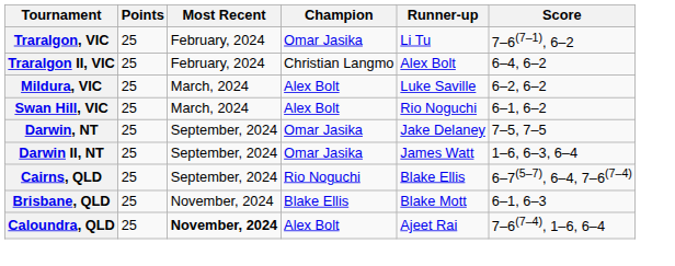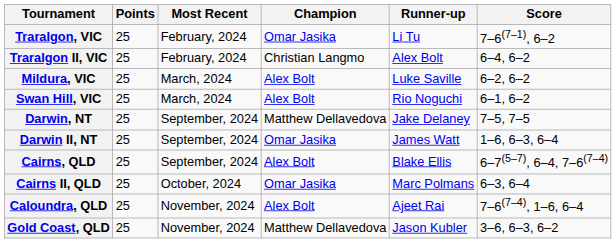 <table class="wikitable plainrowheaders nowrap">
 <tr>
 <th>Tournament</th>
 <th>Points</th>
 <th>Most Recent</th>
 <th>Champion</th>
 <th>Runner-up</th>
 <th>Score</th>
 </tr>
 <tr>
 <th scope="row"><a href='#'>Traralgon</a>, VIC</th>
 <td>25</td>
 <td>February, 2024</td>
 <td> <a href='#'>Omar Jasika</a></td>
 <td> <a href='#'>Li Tu</a></td>
 <td>7–6<sup>(7–1)</sup>, 6–2</td>
 </tr>
 <tr>
 <th scope="row"><a href='#'>Traralgon</a> II, VIC</th>
 <td>25</td>
 <td>February, 2024</td>
 <td> Christian Langmo</td>
 <td> <a href='#'>Alex Bolt</a></td>
 <td>6–4, 6–2</td>
 </tr>
 <tr>
 <th scope="row"><a href='#'>Mildura</a>, VIC</th>
 <td>25</td>
 <td>March, 2024</td>
 <td> <a href='#'>Alex Bolt</a></td>
 <td> <a href='#'>Luke Saville</a></td>
 <td>6–2, 6–2</td>
 </tr>
 <tr>
 <th scope="row"><a href='#'>Swan Hill</a>, VIC</th>
 <td>25</td>
 <td>March, 2024</td>
 <td> <a href='#'>Alex Bolt</a></td>
 <td> <a href='#'>Rio Noguchi</a></td>
 <td>6–1, 6–2</td>
 </tr>
 <tr>
 <th scope="row"><a href='#'>Darwin</a>, NT</th>
 <td>25</td>
 <td>September, 2024</td>
-<td> <a href='#'>Omar Jasika</a></td>
+<td> Matthew Dellavedova</td>
 <td> <a href='#'>Jake Delaney</a></td>
 <td>7–5, 7–5</td>
 </tr>
 <tr>
 <th scope="row"><a href='#'>Darwin</a> II, NT</th>
 <td>25</td>
 <td>September, 2024</td>
 <td> <a href='#'>Omar Jasika</a></td>
 <td> <a href='#'>James Watt</a></td>
 <td>1–6, 6–3, 6–4</td>
 </tr>
 <tr>
 <th scope="row"><a href='#'>Cairns</a>, QLD</th>
 <td>25</td>
 <td>September, 2024</td>
-<td> <a href='#'>Rio Noguchi</a></td>
+<td> <a href='#'>Alex Bolt</a></td>
 <td> <a href='#'>Blake Ellis</a></td>
 <td>6–7<sup>(5–7)</sup>, 6–4, 7–6<sup>(7–4)</sup></td>
 </tr>
 <tr>
-<th scope="row"><a href='#'>Brisbane</a>, QLD</th>
+<th scope="row"><a href='#'>Cairns</a> II, QLD</th>
 <td>25</td>
-<td>November, 2024</td>
-<td> <a href='#'>Blake Ellis</a></td>
-<td> <a href='#'>Blake Mott</a></td>
-<td>6–1, 6–3</td>
+<td>October, 2024</td>
+<td> <a href='#'>Omar Jasika</a></td>
+<td> <a href='#'>Marc Polmans</a></td>
+<td>6–3, 6–4</td>
 </tr>
 <tr>
 <th scope="row"><a href='#'>Caloundra</a>, QLD</th>
 <td>25</td>
-<td><strong>November, 2024</strong></td>
+<td>November, 2024</td>
 <td> <a href='#'>Alex Bolt</a></td>
 <td> <a href='#'>Ajeet Rai</a></td>
 <td>7–6<sup>(7–4)</sup>, 1–6, 6–4</td>
 </tr>
+<tr>
+<th scope="row"><a href='#'>Gold Coast</a>, QLD</th>
+<td>25</td>
+<td>November, 2024</td>
+<td> Matthew Dellavedova</td>
+<td> <a href='#'>Jason Kubler</a></td>
+<td>3–6, 6–3, 6–2</td>
+</tr>
 </table>
